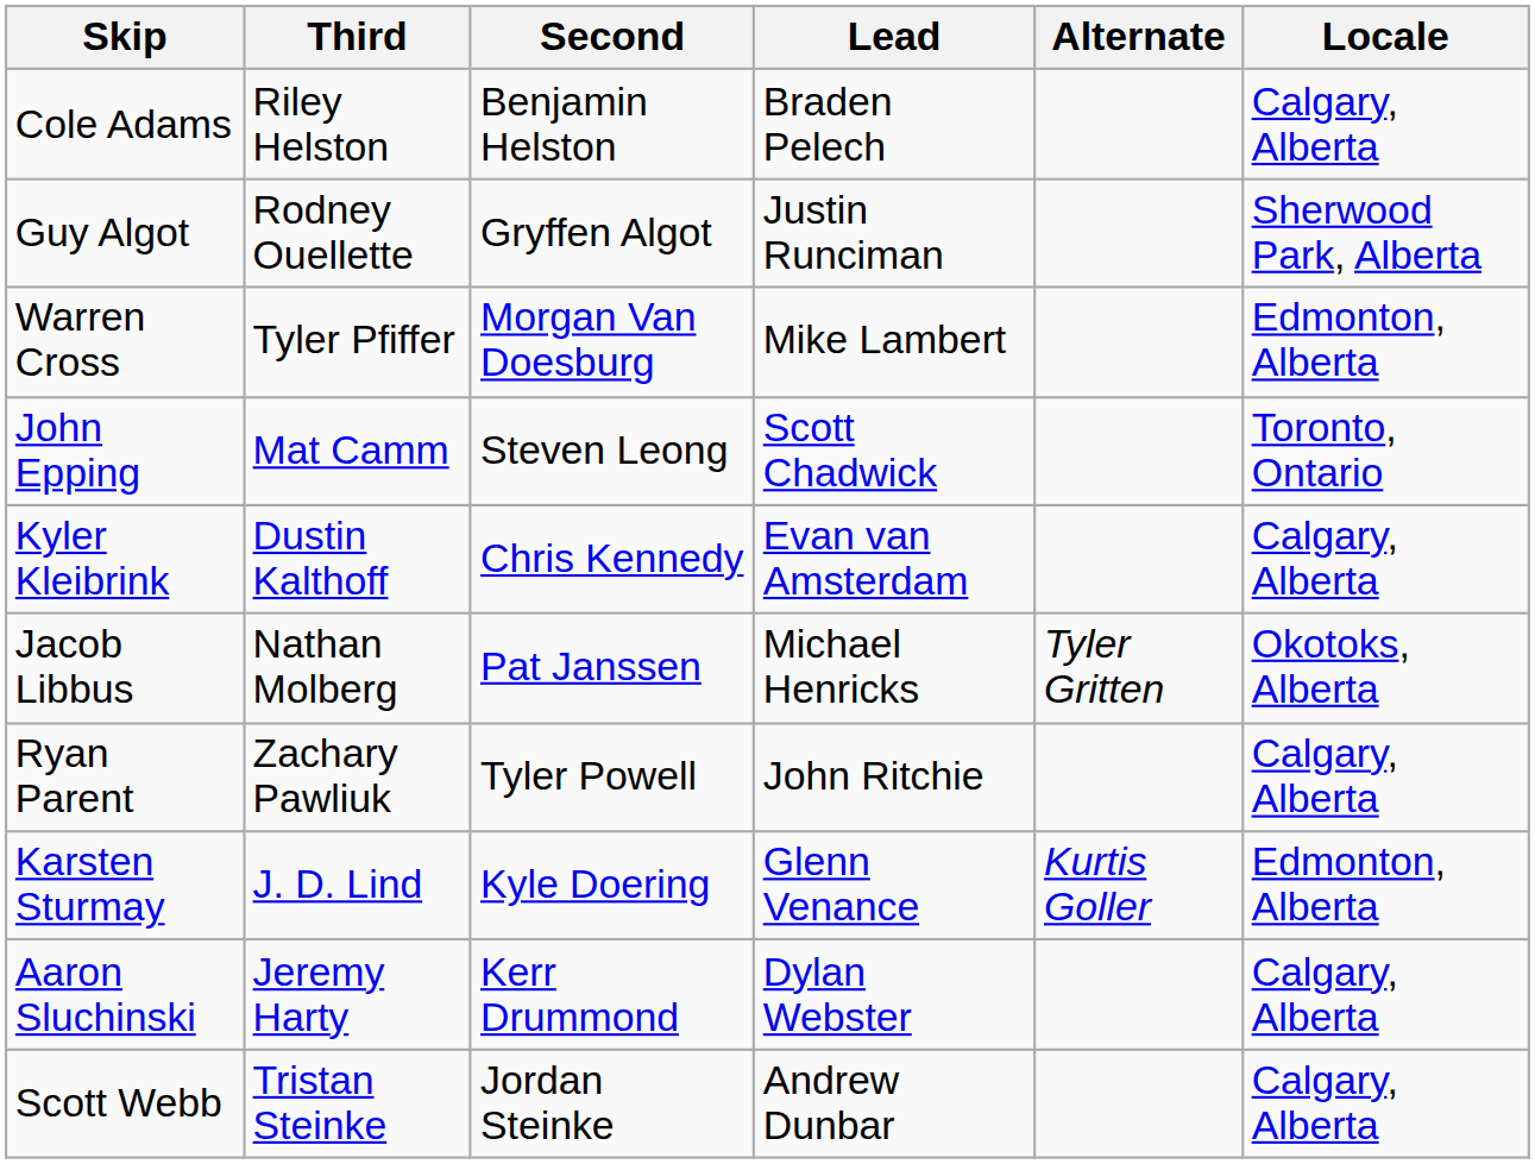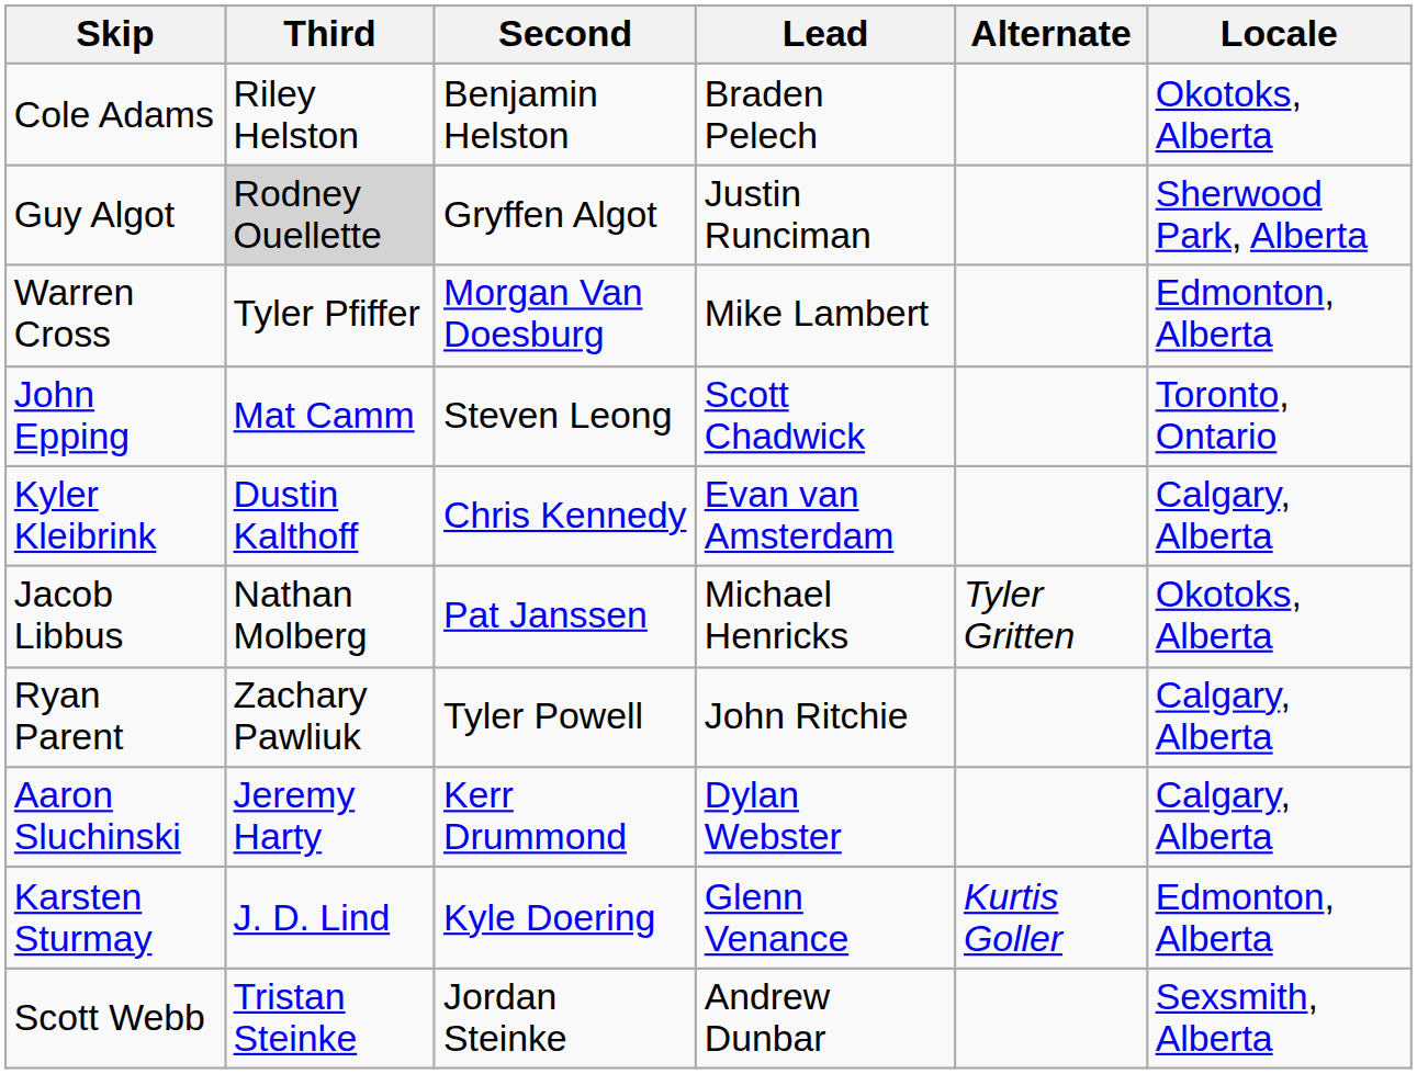 <table class=wikitable>
 <tr>
 <th scope="col">Skip</th>
 <th scope="col">Third</th>
 <th scope="col">Second</th>
 <th scope="col">Lead</th>
 <th scope="col">Alternate</th>
 <th scope="col">Locale</th>
 </tr>
 <tr>
 <td>Cole Adams</td>
 <td>Riley Helston</td>
 <td>Benjamin Helston</td>
 <td>Braden Pelech</td>
 <td></td>
-<td> <a href='#'>Calgary</a>, <a href='#'>Alberta</a></td>
+<td> <a href='#'>Okotoks</a>, <a href='#'>Alberta</a></td>
 </tr>
 <tr>
 <td>Guy Algot</td>
-<td>Rodney Ouellette</td>
+<td style="background: lightgrey;">Rodney Ouellette</td>
 <td>Gryffen Algot</td>
 <td>Justin Runciman</td>
 <td></td>
 <td> <a href='#'>Sherwood Park</a>, <a href='#'>Alberta</a></td>
 </tr>
 <tr>
 <td>Warren Cross</td>
 <td>Tyler Pfiffer</td>
 <td><a href='#'>Morgan Van Doesburg</a></td>
 <td>Mike Lambert</td>
 <td></td>
 <td> <a href='#'>Edmonton</a>, <a href='#'>Alberta</a></td>
 </tr>
 <tr>
 <td><a href='#'>John Epping</a></td>
 <td><a href='#'>Mat Camm</a></td>
 <td>Steven Leong</td>
 <td><a href='#'>Scott Chadwick</a></td>
 <td></td>
 <td> <a href='#'>Toronto</a>, <a href='#'>Ontario</a></td>
 </tr>
 <tr>
 <td><a href='#'>Kyler Kleibrink</a></td>
 <td><a href='#'>Dustin Kalthoff</a></td>
 <td><a href='#'>Chris Kennedy</a></td>
 <td><a href='#'>Evan van Amsterdam</a></td>
 <td></td>
 <td> <a href='#'>Calgary</a>, <a href='#'>Alberta</a></td>
 </tr>
 <tr>
 <td>Jacob Libbus</td>
 <td>Nathan Molberg</td>
 <td><a href='#'>Pat Janssen</a></td>
 <td>Michael Henricks</td>
 <td><em>Tyler Gritten</em></td>
 <td> <a href='#'>Okotoks</a>, <a href='#'>Alberta</a></td>
 </tr>
 <tr>
 <td>Ryan Parent</td>
 <td>Zachary Pawliuk</td>
 <td>Tyler Powell</td>
 <td>John Ritchie</td>
 <td></td>
 <td> <a href='#'>Calgary</a>, <a href='#'>Alberta</a></td>
 </tr>
 <tr>
+<td><a href='#'>Aaron Sluchinski</a></td>
+<td><a href='#'>Jeremy Harty</a></td>
+<td><a href='#'>Kerr Drummond</a></td>
+<td><a href='#'>Dylan Webster</a></td>
+<td></td>
+<td> <a href='#'>Calgary</a>, <a href='#'>Alberta</a></td>
+</tr>
+<tr>
 <td><a href='#'>Karsten Sturmay</a></td>
 <td><a href='#'>J. D. Lind</a></td>
 <td><a href='#'>Kyle Doering</a></td>
 <td><a href='#'>Glenn Venance</a></td>
 <td><em><a href='#'>Kurtis Goller</a></em></td>
 <td> <a href='#'>Edmonton</a>, <a href='#'>Alberta</a></td>
 </tr>
 <tr>
-<td><a href='#'>Aaron Sluchinski</a></td>
-<td><a href='#'>Jeremy Harty</a></td>
-<td><a href='#'>Kerr Drummond</a></td>
-<td><a href='#'>Dylan Webster</a></td>
-<td></td>
-<td> <a href='#'>Calgary</a>, <a href='#'>Alberta</a></td>
-</tr>
-<tr>
 <td>Scott Webb</td>
 <td><a href='#'>Tristan Steinke</a></td>
 <td>Jordan Steinke</td>
 <td>Andrew Dunbar</td>
 <td></td>
-<td> <a href='#'>Calgary</a>, <a href='#'>Alberta</a></td>
+<td> <a href='#'>Sexsmith</a>, <a href='#'>Alberta</a></td>
 </tr>
 </table>
